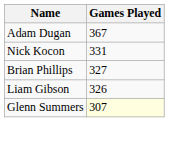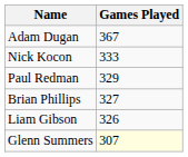 <table class="wikitable">
 <tr>
 <th>Name</th>
 <th>Games Played</th>
 </tr>
 <tr>
 <td>Adam Dugan</td>
 <td>367</td>
 </tr>
 <tr>
 <td>Nick Kocon</td>
-<td>331</td>
+<td>333</td>
+</tr>
+<tr>
+<td>Paul Redman</td>
+<td>329</td>
 </tr>
 <tr>
 <td>Brian Phillips</td>
 <td>327</td>
 </tr>
 <tr>
 <td>Liam Gibson</td>
 <td>326</td>
 </tr>
 <tr>
 <td>Glenn Summers</td>
 <td style="background: lightyellow;">307</td>
 </tr>
 </table>
